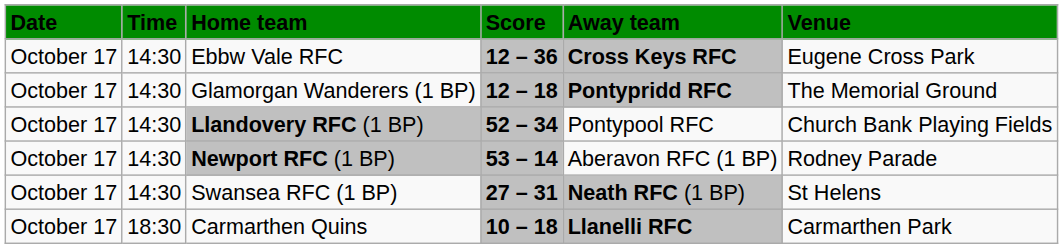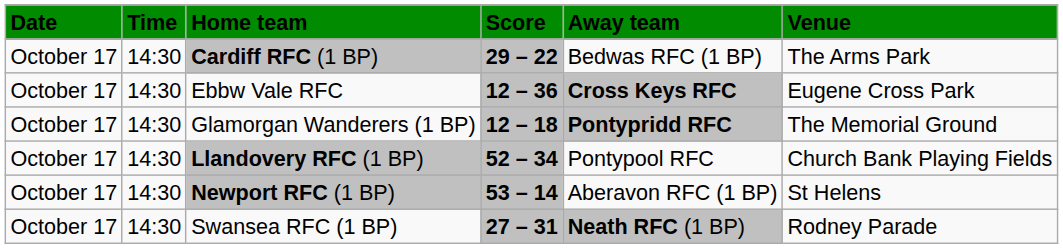 <table class="wikitable" style="margin:0.5em auto; font-size:95%">
 <tr bgcolor="#008B00">
 <td><strong>Date</strong></td>
 <td><strong>Time</strong></td>
 <td><strong>Home team</strong></td>
 <td><strong>Score</strong></td>
 <td><strong>Away team</strong></td>
 <td><strong>Venue</strong></td>
+</tr>
+<tr>
+<td>October 17</td>
+<td>14:30</td>
+<td bgcolor="silver"><strong>Cardiff RFC</strong> (1 BP)</td>
+<td bgcolor="silver"><strong>29 – 22</strong></td>
+<td>Bedwas RFC (1 BP)</td>
+<td>The Arms Park</td>
 </tr>
 <tr>
 <td>October 17</td>
 <td>14:30</td>
 <td>Ebbw Vale RFC</td>
 <td bgcolor="silver"><strong>12 – 36</strong></td>
 <td bgcolor="silver"><strong>Cross Keys RFC</strong></td>
 <td>Eugene Cross Park</td>
 </tr>
 <tr>
 <td>October 17</td>
 <td>14:30</td>
 <td>Glamorgan Wanderers (1 BP)</td>
 <td bgcolor="silver"><strong>12 – 18</strong></td>
 <td bgcolor="silver"><strong>Pontypridd RFC</strong></td>
 <td>The Memorial Ground</td>
 </tr>
 <tr>
 <td>October 17</td>
 <td>14:30</td>
 <td bgcolor="silver"><strong>Llandovery RFC</strong> (1 BP)</td>
 <td bgcolor="silver"><strong>52 – 34</strong></td>
 <td>Pontypool RFC</td>
 <td>Church Bank Playing Fields</td>
 </tr>
 <tr>
 <td>October 17</td>
 <td>14:30</td>
 <td bgcolor="silver"><strong>Newport RFC</strong> (1 BP)</td>
 <td bgcolor="silver"><strong>53 – 14</strong></td>
 <td>Aberavon RFC (1 BP)</td>
-<td>Rodney Parade</td>
+<td>St Helens</td>
 </tr>
 <tr>
 <td>October 17</td>
 <td>14:30</td>
 <td>Swansea RFC (1 BP)</td>
 <td bgcolor="silver"><strong>27 – 31</strong></td>
 <td bgcolor="silver"><strong>Neath RFC</strong> (1 BP)</td>
-<td>St Helens</td>
-</tr>
-<tr>
-<td>October 17</td>
-<td>18:30</td>
-<td>Carmarthen Quins</td>
-<td bgcolor="silver"><strong>10 – 18</strong></td>
-<td bgcolor="silver"><strong>Llanelli RFC</strong></td>
-<td>Carmarthen Park</td>
+<td>Rodney Parade</td>
 </tr>
 </table>
